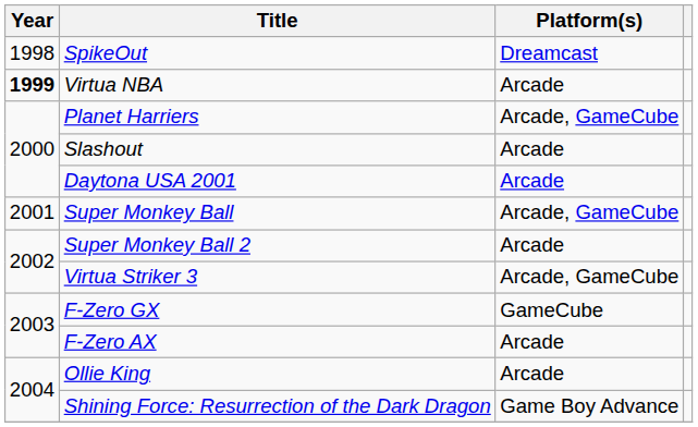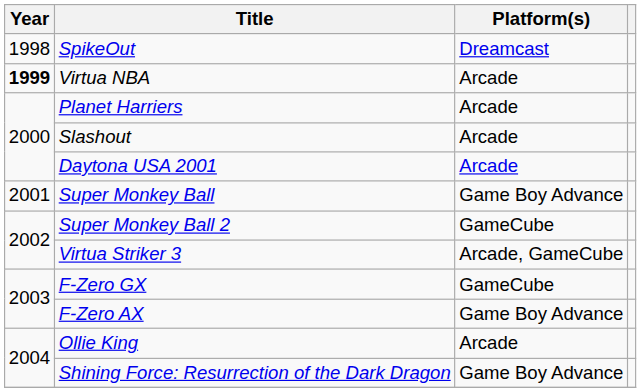 <table class="wikitable sortable">
 <tr>
 <th>Year</th>
 <th>Title</th>
 <th>Platform(s)</th>
 <th class="unsortable"></th>
 </tr>
 <tr>
 <td>1998</td>
 <td><em><a href='#'>SpikeOut</a></em></td>
 <td><a href='#'>Dreamcast</a></td>
 <td></td>
 </tr>
 <tr>
 <td><strong>1999</strong></td>
 <td><em>Virtua NBA</em></td>
 <td>Arcade</td>
 <td></td>
 </tr>
 <tr>
 <td rowspan="3">2000</td>
 <td><em><a href='#'>Planet Harriers</a></em></td>
-<td>Arcade, <a href='#'>GameCube</a></td>
+<td>Arcade</td>
 <td></td>
 </tr>
 <tr>
 <td><em>Slashout</em></td>
 <td>Arcade</td>
 <td></td>
 </tr>
 <tr>
 <td><em><a href='#'>Daytona USA 2001</a></em></td>
 <td><a href='#'>Arcade</a></td>
 <td></td>
 </tr>
 <tr>
 <td>2001</td>
 <td><em><a href='#'>Super Monkey Ball</a></em></td>
-<td>Arcade, <a href='#'>GameCube</a></td>
+<td>Game Boy Advance</td>
 <td></td>
 </tr>
 <tr>
 <td rowspan="2">2002</td>
 <td><em><a href='#'>Super Monkey Ball 2</a></em></td>
-<td>Arcade</td>
+<td>GameCube</td>
 <td></td>
 </tr>
 <tr>
 <td><em><a href='#'>Virtua Striker 3</a></em></td>
 <td>Arcade, GameCube</td>
 <td></td>
 </tr>
 <tr>
 <td rowspan="2">2003</td>
 <td><em><a href='#'>F-Zero GX</a></em></td>
 <td>GameCube</td>
 <td></td>
 </tr>
 <tr>
 <td><em><a href='#'>F-Zero AX</a></em></td>
-<td>Arcade</td>
+<td>Game Boy Advance</td>
 <td></td>
 </tr>
 <tr>
 <td rowspan="2">2004</td>
 <td><em><a href='#'>Ollie King</a></em></td>
 <td>Arcade</td>
 <td></td>
 </tr>
 <tr>
 <td><em><a href='#'>Shining Force: Resurrection of the Dark Dragon</a></em></td>
 <td>Game Boy Advance</td>
 <td></td>
 </tr>
 <tr>
 </tr>
 </table>
